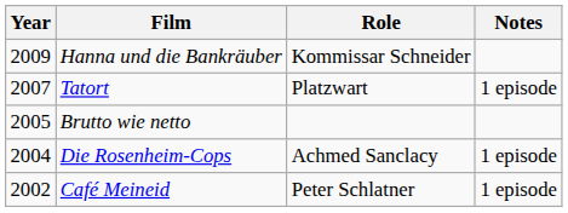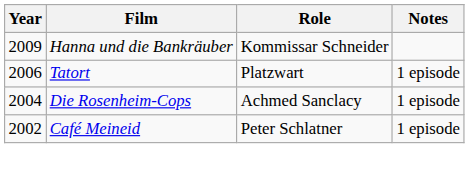 <table class="wikitable" style="font-size: 90%;">
 <tr>
 <th>Year</th>
 <th>Film</th>
 <th>Role</th>
 <th>Notes</th>
 </tr>
 <tr>
 <td>2009</td>
 <td><em>Hanna und die Bankräuber</em></td>
 <td>Kommissar Schneider</td>
 <td></td>
 </tr>
 <tr>
-<td>2007</td>
+<td>2006</td>
 <td><em><a href='#'>Tatort</a></em></td>
 <td>Platzwart</td>
 <td>1 episode</td>
-</tr>
-<tr>
-<td>2005</td>
-<td><em>Brutto wie netto</em></td>
-<td></td>
-<td></td>
 </tr>
 <tr>
 <td>2004</td>
 <td><em><a href='#'>Die Rosenheim-Cops</a></em></td>
 <td>Achmed Sanclacy</td>
 <td>1 episode</td>
 </tr>
 <tr>
 <td>2002</td>
 <td><em><a href='#'>Café Meineid</a></em></td>
 <td>Peter Schlatner</td>
 <td>1 episode</td>
 </tr>
 </table>
